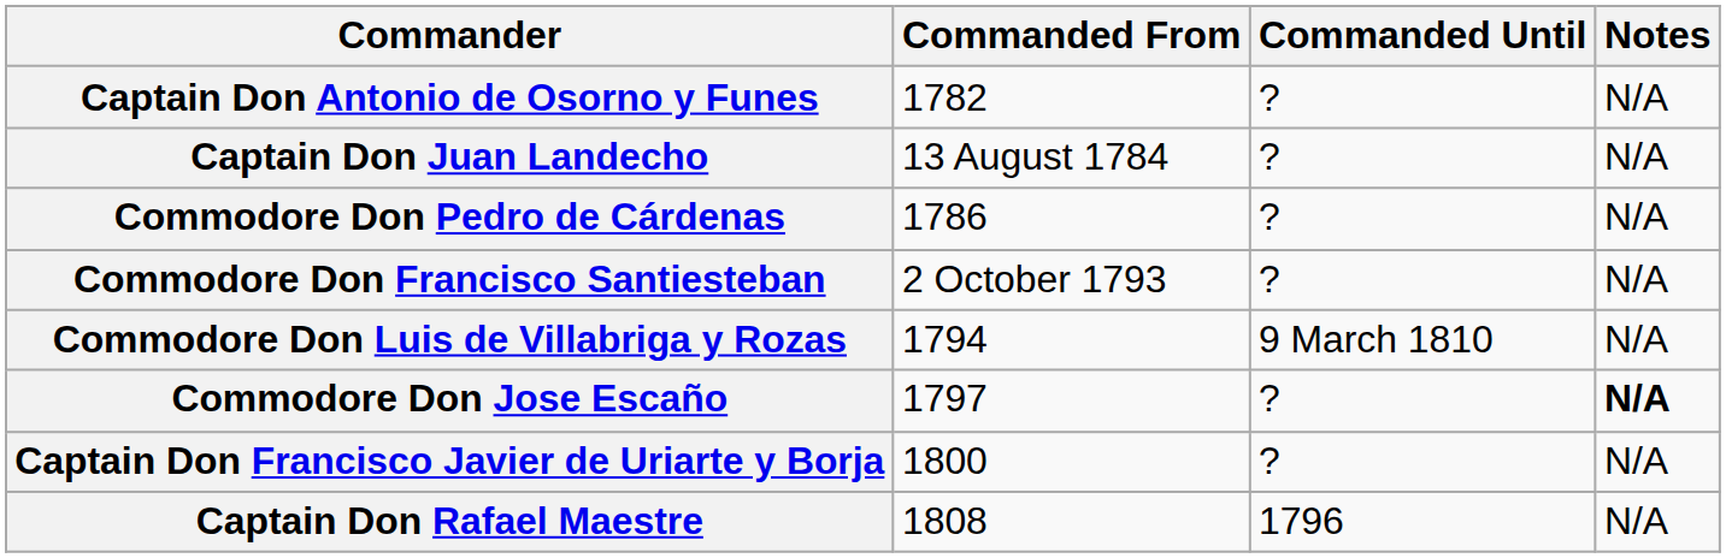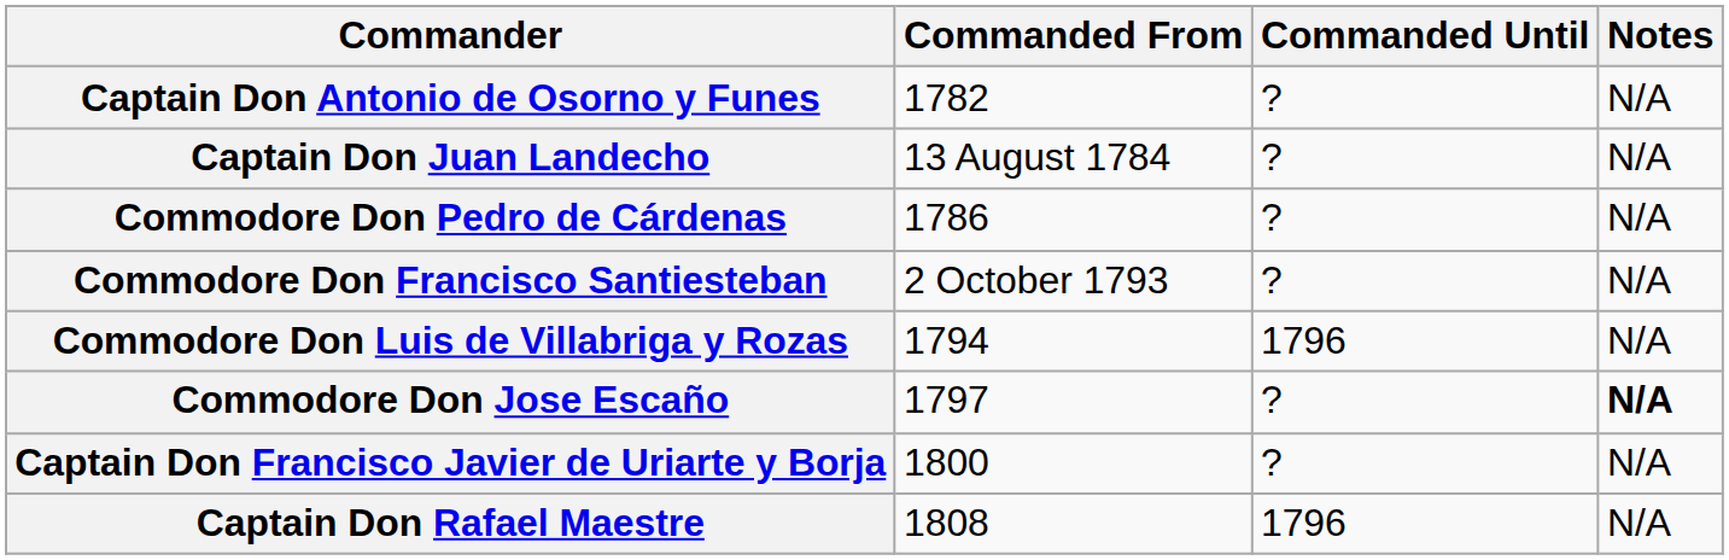 <table class="wikitable">
 <tr>
 <th scope="col">Commander</th>
 <th scope="col">Commanded From</th>
 <th scope="col">Commanded Until</th>
 <th scope="col">Notes</th>
 </tr>
 <tr>
 <th scope="row">Captain Don <a href='#'>Antonio de Osorno y Funes</a></th>
 <td>1782</td>
 <td>?</td>
 <td>N/A</td>
 </tr>
 <tr>
 <th scope="row">Captain Don <a href='#'>Juan Landecho</a></th>
 <td>13 August 1784</td>
 <td>?</td>
 <td>N/A</td>
 </tr>
 <tr>
 <th scope="row">Commodore Don <a href='#'>Pedro de Cárdenas</a></th>
 <td>1786</td>
 <td>?</td>
 <td>N/A</td>
 </tr>
 <tr>
 <th scope="row">Commodore Don <a href='#'>Francisco Santiesteban</a></th>
 <td>2 October 1793</td>
 <td>?</td>
 <td>N/A</td>
 </tr>
 <tr>
 <th scope="row">Commodore Don <a href='#'>Luis de Villabriga y Rozas</a></th>
 <td>1794</td>
-<td>9 March 1810</td>
+<td>1796</td>
 <td>N/A</td>
 </tr>
 <tr>
 <th scope="row">Commodore Don <a href='#'>Jose Escaño</a></th>
 <td>1797</td>
 <td>?</td>
 <td><strong>N/A</strong></td>
 </tr>
 <tr>
 <th scope="row">Captain Don <a href='#'>Francisco Javier de Uriarte y Borja</a></th>
 <td>1800</td>
 <td>?</td>
 <td>N/A</td>
 </tr>
 <tr>
 <th scope="row">Captain Don <a href='#'>Rafael Maestre</a></th>
 <td>1808</td>
 <td>1796</td>
 <td>N/A</td>
 </tr>
 </table>
